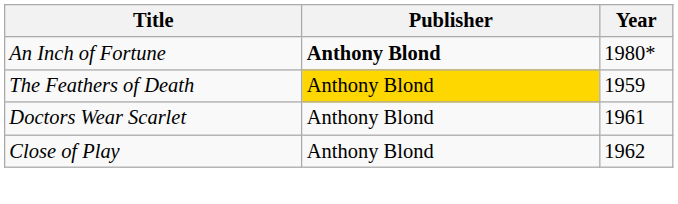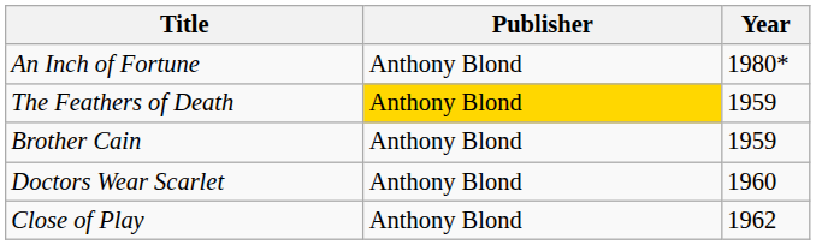 <table class="wikitable">
 <tr>
 <th width="225">Title</th>
 <th width="225">Publisher</th>
 <th width="50">Year</th>
 </tr>
 <tr>
 <td><em>An Inch of Fortune</em></td>
-<td><strong>Anthony Blond</strong></td>
+<td>Anthony Blond</td>
 <td>1980*</td>
 </tr>
 <tr>
 <td><em>The Feathers of Death</em></td>
 <td style="background: gold;">Anthony Blond</td>
 <td>1959</td>
 </tr>
 <tr>
+<td><em>Brother Cain</em></td>
+<td>Anthony Blond</td>
+<td>1959</td>
+</tr>
+<tr>
 <td><em>Doctors Wear Scarlet</em></td>
 <td>Anthony Blond</td>
-<td>1961</td>
+<td>1960</td>
 </tr>
 <tr>
 <td><em>Close of Play</em></td>
 <td>Anthony Blond</td>
 <td>1962</td>
 </tr>
 </table>
